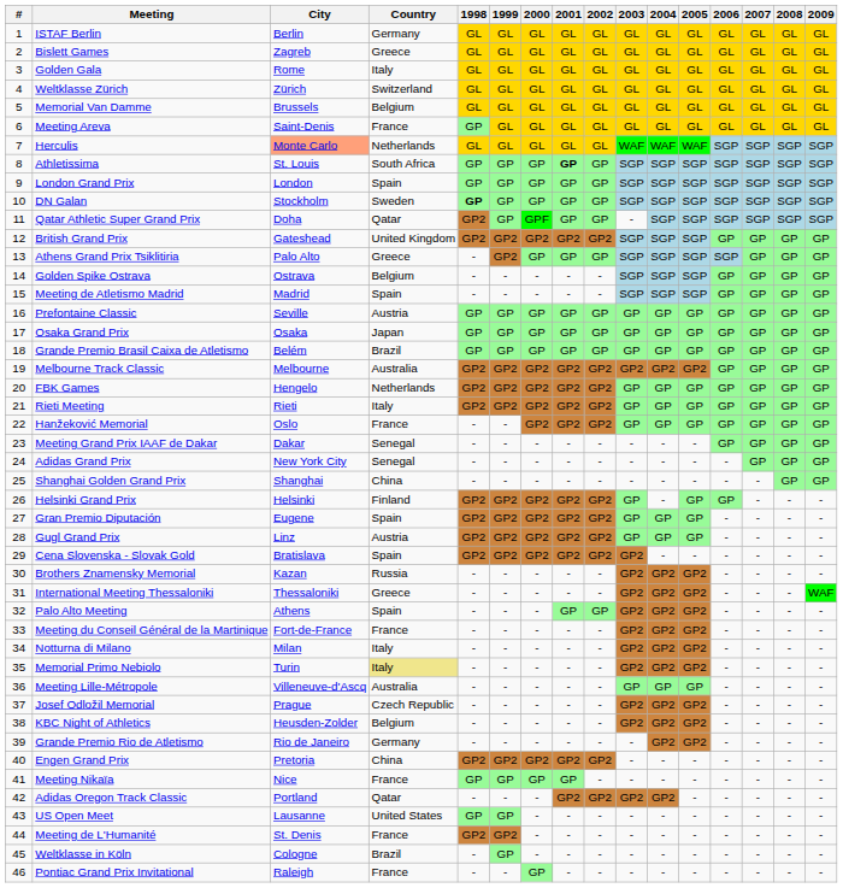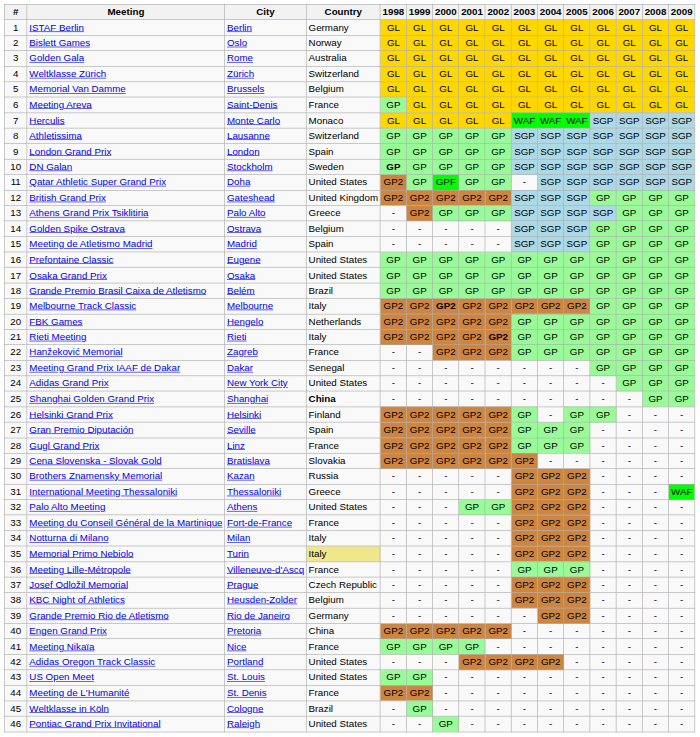 <table class="wikitable sortable" style="text-align:center; float:center;">
 <tr>
 <th width=30px>#</th>
 <th>Meeting</th>
 <th>City</th>
 <th>Country</th>
 <th>1998</th>
 <th>1999</th>
 <th>2000</th>
 <th>2001</th>
 <th>2002</th>
 <th>2003</th>
 <th>2004</th>
 <th>2005</th>
 <th>2006</th>
 <th>2007</th>
 <th>2008</th>
 <th>2009</th>
 </tr>
 <tr>
 <td>1</td>
 <td align=left><a href='#'>ISTAF Berlin</a></td>
 <td align=left><a href='#'>Berlin</a></td>
 <td align=left>Germany</td>
 <td bgcolor=#ffd700>GL</td>
 <td bgcolor=#ffd700>GL</td>
 <td bgcolor=#ffd700>GL</td>
 <td bgcolor=#ffd700>GL</td>
 <td bgcolor=#ffd700>GL</td>
 <td bgcolor=#ffd700>GL</td>
 <td bgcolor=#ffd700>GL</td>
 <td bgcolor=#ffd700>GL</td>
 <td bgcolor=#ffd700>GL</td>
 <td bgcolor=#ffd700>GL</td>
 <td bgcolor=#ffd700>GL</td>
 <td bgcolor=#ffd700>GL</td>
 </tr>
 <tr>
 <td>2</td>
 <td align=left><a href='#'>Bislett Games</a></td>
-<td align=left><a href='#'>Zagreb</a></td>
-<td align=left>Greece</td>
+<td align=left><a href='#'>Oslo</a></td>
+<td align=left>Norway</td>
 <td bgcolor=#ffd700>GL</td>
 <td bgcolor=#ffd700>GL</td>
 <td bgcolor=#ffd700>GL</td>
 <td bgcolor=#ffd700>GL</td>
 <td bgcolor=#ffd700>GL</td>
 <td bgcolor=#ffd700>GL</td>
 <td bgcolor=#ffd700>GL</td>
 <td bgcolor=#ffd700>GL</td>
 <td bgcolor=#ffd700>GL</td>
 <td bgcolor=#ffd700>GL</td>
 <td bgcolor=#ffd700>GL</td>
 <td bgcolor=#ffd700>GL</td>
 </tr>
 <tr>
 <td>3</td>
 <td align=left><a href='#'>Golden Gala</a></td>
 <td align=left><a href='#'>Rome</a></td>
-<td align=left>Italy</td>
+<td align=left>Australia</td>
 <td bgcolor=#ffd700>GL</td>
 <td bgcolor=#ffd700>GL</td>
 <td bgcolor=#ffd700>GL</td>
 <td bgcolor=#ffd700>GL</td>
 <td bgcolor=#ffd700>GL</td>
 <td bgcolor=#ffd700>GL</td>
 <td bgcolor=#ffd700>GL</td>
 <td bgcolor=#ffd700>GL</td>
 <td bgcolor=#ffd700>GL</td>
 <td bgcolor=#ffd700>GL</td>
 <td bgcolor=#ffd700>GL</td>
 <td bgcolor=#ffd700>GL</td>
 </tr>
 <tr>
 <td>4</td>
 <td align=left><a href='#'>Weltklasse Zürich</a></td>
 <td align=left><a href='#'>Zürich</a></td>
 <td align=left>Switzerland</td>
 <td bgcolor=#ffd700>GL</td>
 <td bgcolor=#ffd700>GL</td>
 <td bgcolor=#ffd700>GL</td>
 <td bgcolor=#ffd700>GL</td>
 <td bgcolor=#ffd700>GL</td>
 <td bgcolor=#ffd700>GL</td>
 <td bgcolor=#ffd700>GL</td>
 <td bgcolor=#ffd700>GL</td>
 <td bgcolor=#ffd700>GL</td>
 <td bgcolor=#ffd700>GL</td>
 <td bgcolor=#ffd700>GL</td>
 <td bgcolor=#ffd700>GL</td>
 </tr>
 <tr>
 <td>5</td>
 <td align=left><a href='#'>Memorial Van Damme</a></td>
 <td align=left><a href='#'>Brussels</a></td>
 <td align=left>Belgium</td>
 <td bgcolor=#ffd700>GL</td>
 <td bgcolor=#ffd700>GL</td>
 <td bgcolor=#ffd700>GL</td>
 <td bgcolor=#ffd700>GL</td>
 <td bgcolor=#ffd700>GL</td>
 <td bgcolor=#ffd700>GL</td>
 <td bgcolor=#ffd700>GL</td>
 <td bgcolor=#ffd700>GL</td>
 <td bgcolor=#ffd700>GL</td>
 <td bgcolor=#ffd700>GL</td>
 <td bgcolor=#ffd700>GL</td>
 <td bgcolor=#ffd700>GL</td>
 </tr>
 <tr>
 <td>6</td>
 <td align=left><a href='#'>Meeting Areva</a></td>
 <td align=left><a href='#'>Saint-Denis</a></td>
 <td align=left>France</td>
 <td bgcolor=#98fb98>GP</td>
 <td bgcolor=#ffd700>GL</td>
 <td bgcolor=#ffd700>GL</td>
 <td bgcolor=#ffd700>GL</td>
 <td bgcolor=#ffd700>GL</td>
 <td bgcolor=#ffd700>GL</td>
 <td bgcolor=#ffd700>GL</td>
 <td bgcolor=#ffd700>GL</td>
 <td bgcolor=#ffd700>GL</td>
 <td bgcolor=#ffd700>GL</td>
 <td bgcolor=#ffd700>GL</td>
 <td bgcolor=#ffd700>GL</td>
 </tr>
 <tr>
 <td>7</td>
 <td align=left><a href='#'>Herculis</a></td>
-<td align=left style="background: lightsalmon;"><a href='#'>Monte Carlo</a></td>
-<td align=left>Netherlands</td>
+<td align=left><a href='#'>Monte Carlo</a></td>
+<td align=left>Monaco</td>
 <td bgcolor=#ffd700>GL</td>
 <td bgcolor=#ffd700>GL</td>
 <td bgcolor=#ffd700>GL</td>
 <td bgcolor=#ffd700>GL</td>
 <td bgcolor=#ffd700>GL</td>
 <td bgcolor=lime>WAF</td>
 <td bgcolor=lime>WAF</td>
 <td bgcolor=lime>WAF</td>
 <td bgcolor=#add8e6>SGP</td>
 <td bgcolor=#add8e6>SGP</td>
 <td bgcolor=#add8e6>SGP</td>
 <td bgcolor=#add8e6>SGP</td>
 </tr>
 <tr>
 <td>8</td>
 <td align=left><a href='#'>Athletissima</a></td>
-<td align=left><a href='#'>St. Louis</a></td>
-<td align=left>South Africa</td>
+<td align=left><a href='#'>Lausanne</a></td>
+<td align=left>Switzerland</td>
 <td bgcolor=#98fb98>GP</td>
 <td bgcolor=#98fb98>GP</td>
 <td bgcolor=#98fb98>GP</td>
-<td bgcolor=#98fb98><strong>GP</strong></td>
+<td bgcolor=#98fb98>GP</td>
 <td bgcolor=#98fb98>GP</td>
 <td bgcolor=#add8e6>SGP</td>
 <td bgcolor=#add8e6>SGP</td>
 <td bgcolor=#add8e6>SGP</td>
 <td bgcolor=#add8e6>SGP</td>
 <td bgcolor=#add8e6>SGP</td>
 <td bgcolor=#add8e6>SGP</td>
 <td bgcolor=#add8e6>SGP</td>
 </tr>
 <tr>
 <td>9</td>
 <td align=left><a href='#'>London Grand Prix</a></td>
 <td align=left><a href='#'>London</a></td>
 <td align=left>Spain</td>
 <td bgcolor=#98fb98>GP</td>
 <td bgcolor=#98fb98>GP</td>
 <td bgcolor=#98fb98>GP</td>
 <td bgcolor=#98fb98>GP</td>
 <td bgcolor=#98fb98>GP</td>
 <td bgcolor=#add8e6>SGP</td>
 <td bgcolor=#add8e6>SGP</td>
 <td bgcolor=#add8e6>SGP</td>
 <td bgcolor=#add8e6>SGP</td>
 <td bgcolor=#add8e6>SGP</td>
 <td bgcolor=#add8e6>SGP</td>
 <td bgcolor=#add8e6>SGP</td>
 </tr>
 <tr>
 <td>10</td>
 <td align=left><a href='#'>DN Galan</a></td>
 <td align=left><a href='#'>Stockholm</a></td>
 <td align=left>Sweden</td>
 <td bgcolor=#98fb98><strong>GP</strong></td>
 <td bgcolor=#98fb98>GP</td>
 <td bgcolor=#98fb98>GP</td>
 <td bgcolor=#98fb98>GP</td>
 <td bgcolor=#98fb98>GP</td>
 <td bgcolor=#add8e6>SGP</td>
 <td bgcolor=#add8e6>SGP</td>
 <td bgcolor=#add8e6>SGP</td>
 <td bgcolor=#add8e6>SGP</td>
 <td bgcolor=#add8e6>SGP</td>
 <td bgcolor=#add8e6>SGP</td>
 <td bgcolor=#add8e6>SGP</td>
 </tr>
 <tr>
 <td>11</td>
 <td align=left><a href='#'>Qatar Athletic Super Grand Prix</a></td>
 <td align=left><a href='#'>Doha</a></td>
-<td align=left>Qatar</td>
+<td align=left>United States</td>
 <td bgcolor=peru>GP2</td>
 <td bgcolor=#98fb98>GP</td>
 <td bgcolor=lime>GPF</td>
 <td bgcolor=#98fb98>GP</td>
 <td bgcolor=#98fb98>GP</td>
 <td>-</td>
 <td bgcolor=#add8e6>SGP</td>
 <td bgcolor=#add8e6>SGP</td>
 <td bgcolor=#add8e6>SGP</td>
 <td bgcolor=#add8e6>SGP</td>
 <td bgcolor=#add8e6>SGP</td>
 <td bgcolor=#add8e6>SGP</td>
 </tr>
 <tr>
 <td>12</td>
 <td align=left><a href='#'>British Grand Prix</a></td>
 <td align=left><a href='#'>Gateshead</a></td>
 <td align=left>United Kingdom</td>
 <td bgcolor=peru>GP2</td>
 <td bgcolor=peru>GP2</td>
 <td bgcolor=peru>GP2</td>
 <td bgcolor=peru>GP2</td>
 <td bgcolor=peru>GP2</td>
 <td bgcolor=#add8e6>SGP</td>
 <td bgcolor=#add8e6>SGP</td>
 <td bgcolor=#add8e6>SGP</td>
 <td bgcolor=#98fb98>GP</td>
 <td bgcolor=#98fb98>GP</td>
 <td bgcolor=#98fb98>GP</td>
 <td bgcolor=#98fb98>GP</td>
 </tr>
 <tr>
 <td>13</td>
 <td align=left><a href='#'>Athens Grand Prix Tsiklitiria</a></td>
 <td align=left><a href='#'>Palo Alto</a></td>
 <td align=left>Greece</td>
 <td>-</td>
 <td bgcolor=peru>GP2</td>
 <td bgcolor=#98fb98>GP</td>
 <td bgcolor=#98fb98>GP</td>
 <td bgcolor=#98fb98>GP</td>
 <td bgcolor=#add8e6>SGP</td>
 <td bgcolor=#add8e6>SGP</td>
 <td bgcolor=#add8e6>SGP</td>
 <td bgcolor=#add8e6>SGP</td>
 <td bgcolor=#98fb98>GP</td>
 <td bgcolor=#98fb98>GP</td>
 <td bgcolor=#98fb98>GP</td>
 </tr>
 <tr>
 <td>14</td>
 <td align=left><a href='#'>Golden Spike Ostrava</a></td>
 <td align=left><a href='#'>Ostrava</a></td>
 <td align=left>Belgium</td>
 <td>-</td>
 <td>-</td>
 <td>-</td>
 <td>-</td>
 <td>-</td>
 <td bgcolor=#add8e6>SGP</td>
 <td bgcolor=#add8e6>SGP</td>
 <td bgcolor=#add8e6>SGP</td>
 <td bgcolor=#98fb98>GP</td>
 <td bgcolor=#98fb98>GP</td>
 <td bgcolor=#98fb98>GP</td>
 <td bgcolor=#98fb98>GP</td>
 </tr>
 <tr>
 <td>15</td>
 <td align=left><a href='#'>Meeting de Atletismo Madrid</a></td>
 <td align=left><a href='#'>Madrid</a></td>
 <td align=left>Spain</td>
 <td>-</td>
 <td>-</td>
 <td>-</td>
 <td>-</td>
 <td>-</td>
 <td bgcolor=#add8e6>SGP</td>
 <td bgcolor=#add8e6>SGP</td>
 <td bgcolor=#add8e6>SGP</td>
 <td bgcolor=#98fb98>GP</td>
 <td bgcolor=#98fb98>GP</td>
 <td bgcolor=#98fb98>GP</td>
 <td bgcolor=#98fb98>GP</td>
 </tr>
 <tr>
 <td>16</td>
 <td align=left><a href='#'>Prefontaine Classic</a></td>
-<td align=left><a href='#'>Seville</a></td>
-<td align=left>Austria</td>
+<td align=left><a href='#'>Eugene</a></td>
+<td align=left>United States</td>
 <td bgcolor=#98fb98>GP</td>
 <td bgcolor=#98fb98>GP</td>
 <td bgcolor=#98fb98>GP</td>
 <td bgcolor=#98fb98>GP</td>
 <td bgcolor=#98fb98>GP</td>
 <td bgcolor=#98fb98>GP</td>
 <td bgcolor=#98fb98>GP</td>
 <td bgcolor=#98fb98>GP</td>
 <td bgcolor=#98fb98>GP</td>
 <td bgcolor=#98fb98>GP</td>
 <td bgcolor=#98fb98>GP</td>
 <td bgcolor=#98fb98>GP</td>
 </tr>
 <tr>
 <td>17</td>
 <td align=left><a href='#'>Osaka Grand Prix</a></td>
 <td align=left><a href='#'>Osaka</a></td>
-<td align=left>Japan</td>
+<td align=left>United States</td>
 <td bgcolor=#98fb98>GP</td>
 <td bgcolor=#98fb98>GP</td>
 <td bgcolor=#98fb98>GP</td>
 <td bgcolor=#98fb98>GP</td>
 <td bgcolor=#98fb98>GP</td>
 <td bgcolor=#98fb98>GP</td>
 <td bgcolor=#98fb98>GP</td>
 <td bgcolor=#98fb98>GP</td>
 <td bgcolor=#98fb98>GP</td>
 <td bgcolor=#98fb98>GP</td>
 <td bgcolor=#98fb98>GP</td>
 <td bgcolor=#98fb98>GP</td>
 </tr>
 <tr>
 <td>18</td>
 <td align=left><a href='#'>Grande Premio Brasil Caixa de Atletismo</a></td>
 <td align=left><a href='#'>Belém</a></td>
 <td align=left>Brazil</td>
 <td bgcolor=#98fb98>GP</td>
 <td bgcolor=#98fb98>GP</td>
 <td bgcolor=#98fb98>GP</td>
 <td bgcolor=#98fb98>GP</td>
 <td bgcolor=#98fb98>GP</td>
 <td bgcolor=#98fb98>GP</td>
 <td bgcolor=#98fb98>GP</td>
 <td bgcolor=#98fb98>GP</td>
 <td bgcolor=#98fb98>GP</td>
 <td bgcolor=#98fb98>GP</td>
 <td bgcolor=#98fb98>GP</td>
 <td bgcolor=#98fb98>GP</td>
 </tr>
 <tr>
 <td>19</td>
 <td align=left><a href='#'>Melbourne Track Classic</a></td>
 <td align=left><a href='#'>Melbourne</a></td>
-<td align=left>Australia</td>
+<td align=left>Italy</td>
 <td bgcolor=peru>GP2</td>
 <td bgcolor=peru>GP2</td>
-<td bgcolor=peru>GP2</td>
+<td bgcolor=peru><strong>GP2</strong></td>
 <td bgcolor=peru>GP2</td>
 <td bgcolor=peru>GP2</td>
 <td bgcolor=peru>GP2</td>
 <td bgcolor=peru>GP2</td>
 <td bgcolor=peru>GP2</td>
 <td bgcolor=#98fb98>GP</td>
 <td bgcolor=#98fb98>GP</td>
 <td bgcolor=#98fb98>GP</td>
 <td bgcolor=#98fb98>GP</td>
 </tr>
 <tr>
 <td>20</td>
 <td align=left><a href='#'>FBK Games</a></td>
 <td align=left><a href='#'>Hengelo</a></td>
 <td align=left>Netherlands</td>
 <td bgcolor=peru>GP2</td>
 <td bgcolor=peru>GP2</td>
 <td bgcolor=peru>GP2</td>
 <td bgcolor=peru>GP2</td>
 <td bgcolor=peru>GP2</td>
 <td bgcolor=#98fb98>GP</td>
 <td bgcolor=#98fb98>GP</td>
 <td bgcolor=#98fb98>GP</td>
 <td bgcolor=#98fb98>GP</td>
 <td bgcolor=#98fb98>GP</td>
 <td bgcolor=#98fb98>GP</td>
 <td bgcolor=#98fb98>GP</td>
 </tr>
 <tr>
 <td>21</td>
 <td align=left><a href='#'>Rieti Meeting</a></td>
 <td align=left><a href='#'>Rieti</a></td>
 <td align=left>Italy</td>
 <td bgcolor=peru>GP2</td>
 <td bgcolor=peru>GP2</td>
 <td bgcolor=peru>GP2</td>
 <td bgcolor=peru>GP2</td>
-<td bgcolor=peru>GP2</td>
+<td bgcolor=peru><strong>GP2</strong></td>
 <td bgcolor=#98fb98>GP</td>
 <td bgcolor=#98fb98>GP</td>
 <td bgcolor=#98fb98>GP</td>
 <td bgcolor=#98fb98>GP</td>
 <td bgcolor=#98fb98>GP</td>
 <td bgcolor=#98fb98>GP</td>
 <td bgcolor=#98fb98>GP</td>
 </tr>
 <tr>
 <td>22</td>
 <td align=left><a href='#'>Hanžeković Memorial</a></td>
-<td align=left><a href='#'>Oslo</a></td>
+<td align=left><a href='#'>Zagreb</a></td>
 <td align=left>France</td>
 <td>-</td>
 <td>-</td>
 <td bgcolor=peru>GP2</td>
 <td bgcolor=peru>GP2</td>
 <td bgcolor=peru>GP2</td>
 <td bgcolor=#98fb98>GP</td>
 <td bgcolor=#98fb98>GP</td>
 <td bgcolor=#98fb98>GP</td>
 <td bgcolor=#98fb98>GP</td>
 <td bgcolor=#98fb98>GP</td>
 <td bgcolor=#98fb98>GP</td>
 <td bgcolor=#98fb98>GP</td>
 </tr>
 <tr>
 <td>23</td>
 <td align=left><a href='#'>Meeting Grand Prix IAAF de Dakar</a></td>
 <td align=left><a href='#'>Dakar</a></td>
 <td align=left>Senegal</td>
 <td>-</td>
 <td>-</td>
 <td>-</td>
 <td>-</td>
 <td>-</td>
 <td>-</td>
 <td>-</td>
 <td>-</td>
 <td bgcolor=#98fb98>GP</td>
 <td bgcolor=#98fb98>GP</td>
 <td bgcolor=#98fb98>GP</td>
 <td bgcolor=#98fb98>GP</td>
 </tr>
 <tr>
 <td>24</td>
 <td align=left><a href='#'>Adidas Grand Prix</a></td>
 <td align=left><a href='#'>New York City</a></td>
-<td align=left>Senegal</td>
+<td align=left>United States</td>
 <td>-</td>
 <td>-</td>
 <td>-</td>
 <td>-</td>
 <td>-</td>
 <td>-</td>
 <td>-</td>
 <td>-</td>
 <td>-</td>
 <td bgcolor=#98fb98>GP</td>
 <td bgcolor=#98fb98>GP</td>
 <td bgcolor=#98fb98>GP</td>
 </tr>
 <tr>
 <td>25</td>
 <td align=left><a href='#'>Shanghai Golden Grand Prix</a></td>
 <td align=left><a href='#'>Shanghai</a></td>
-<td align=left>China</td>
+<td align=left><strong>China</strong></td>
 <td>-</td>
 <td>-</td>
 <td>-</td>
 <td>-</td>
 <td>-</td>
 <td>-</td>
 <td>-</td>
 <td ->-</td>
 <td>-</td>
 <td>-</td>
 <td bgcolor=#98fb98>GP</td>
 <td bgcolor=#98fb98>GP</td>
 </tr>
 <tr>
 <td>26</td>
 <td align=left><a href='#'>Helsinki Grand Prix</a></td>
 <td align=left><a href='#'>Helsinki</a></td>
 <td align=left>Finland</td>
 <td bgcolor=peru>GP2</td>
 <td bgcolor=peru>GP2</td>
 <td bgcolor=peru>GP2</td>
 <td bgcolor=peru>GP2</td>
 <td bgcolor=peru>GP2</td>
 <td bgcolor=#98fb98>GP</td>
 <td>-</td>
 <td bgcolor=#98fb98>GP</td>
 <td bgcolor=#98fb98>GP</td>
 <td>-</td>
 <td>-</td>
 <td>-</td>
 </tr>
 <tr>
 <td>27</td>
 <td align=left><a href='#'>Gran Premio Diputación</a></td>
-<td align=left><a href='#'>Eugene</a></td>
+<td align=left><a href='#'>Seville</a></td>
 <td align=left>Spain</td>
 <td bgcolor=peru>GP2</td>
 <td bgcolor=peru>GP2</td>
 <td bgcolor=peru>GP2</td>
 <td bgcolor=peru>GP2</td>
 <td bgcolor=peru>GP2</td>
 <td bgcolor=#98fb98>GP</td>
 <td bgcolor=#98fb98>GP</td>
 <td bgcolor=#98fb98>GP</td>
 <td>-</td>
 <td>-</td>
 <td>-</td>
 <td>-</td>
 </tr>
 <tr>
 <td>28</td>
 <td align=left><a href='#'>Gugl Grand Prix</a></td>
 <td align=left><a href='#'>Linz</a></td>
-<td align=left>Austria</td>
+<td align=left>France</td>
 <td bgcolor=peru>GP2</td>
 <td bgcolor=peru>GP2</td>
 <td bgcolor=peru>GP2</td>
 <td bgcolor=peru>GP2</td>
 <td bgcolor=peru>GP2</td>
 <td bgcolor=#98fb98>GP</td>
 <td bgcolor=#98fb98>GP</td>
 <td bgcolor=#98fb98>GP</td>
 <td>-</td>
 <td>-</td>
 <td>-</td>
 <td>-</td>
 </tr>
 <tr>
 <td>29</td>
 <td align=left><a href='#'>Cena Slovenska - Slovak Gold</a></td>
 <td align=left><a href='#'>Bratislava</a></td>
-<td align=left>Spain</td>
+<td align=left>Slovakia</td>
 <td bgcolor=peru>GP2</td>
 <td bgcolor=peru>GP2</td>
 <td bgcolor=peru>GP2</td>
 <td bgcolor=peru>GP2</td>
 <td bgcolor=peru>GP2</td>
 <td bgcolor=peru>GP2</td>
 <td>-</td>
 <td>-</td>
 <td>-</td>
 <td>-</td>
 <td>-</td>
 <td>-</td>
 </tr>
 <tr>
 <td>30</td>
 <td align=left><a href='#'>Brothers Znamensky Memorial</a></td>
 <td align=left><a href='#'>Kazan</a></td>
 <td align=left>Russia</td>
 <td>-</td>
 <td>-</td>
 <td>-</td>
 <td>-</td>
 <td>-</td>
 <td bgcolor=peru>GP2</td>
 <td bgcolor=peru>GP2</td>
 <td bgcolor=peru>GP2</td>
 <td>-</td>
 <td>-</td>
 <td>-</td>
 <td>-</td>
 </tr>
 <tr>
 <td>31</td>
 <td align=left><a href='#'>International Meeting Thessaloniki</a></td>
 <td align=left><a href='#'>Thessaloniki</a></td>
 <td align=left>Greece</td>
 <td>-</td>
 <td>-</td>
 <td>-</td>
 <td>-</td>
 <td>-</td>
 <td bgcolor=peru>GP2</td>
 <td bgcolor=peru>GP2</td>
 <td bgcolor=peru>GP2</td>
 <td>-</td>
 <td>-</td>
 <td>-</td>
 <td bgcolor=lime>WAF</td>
 </tr>
 <tr>
 <td>32</td>
 <td align=left><a href='#'>Palo Alto Meeting</a></td>
 <td align=left><a href='#'>Athens</a></td>
-<td align=left>Spain</td>
+<td align=left>United States</td>
 <td>-</td>
 <td>-</td>
 <td>-</td>
 <td bgcolor=#98fb98>GP</td>
 <td bgcolor=#98fb98>GP</td>
 <td bgcolor=peru>GP2</td>
 <td bgcolor=peru>GP2</td>
 <td bgcolor=peru>GP2</td>
 <td>-</td>
 <td>-</td>
 <td>-</td>
 <td>-</td>
 </tr>
 <tr>
 <td>33</td>
 <td align=left><a href='#'>Meeting du Conseil Général de la Martinique</a></td>
 <td align=left><a href='#'>Fort-de-France</a></td>
 <td align=left>France</td>
 <td>-</td>
 <td>-</td>
 <td>-</td>
 <td>-</td>
 <td>-</td>
 <td bgcolor=peru>GP2</td>
 <td bgcolor=peru>GP2</td>
 <td bgcolor=peru>GP2</td>
 <td>-</td>
 <td>-</td>
 <td>-</td>
 <td>-</td>
 </tr>
 <tr>
 <td>34</td>
 <td align=left><a href='#'>Notturna di Milano</a></td>
 <td align=left><a href='#'>Milan</a></td>
 <td align=left>Italy</td>
 <td>-</td>
 <td>-</td>
 <td>-</td>
 <td>-</td>
 <td>-</td>
 <td bgcolor=peru>GP2</td>
 <td bgcolor=peru>GP2</td>
 <td bgcolor=peru>GP2</td>
 <td>-</td>
 <td>-</td>
 <td>-</td>
 <td>-</td>
 </tr>
 <tr>
 <td>35</td>
 <td align=left><a href='#'>Memorial Primo Nebiolo</a></td>
 <td align=left><a href='#'>Turin</a></td>
 <td align=left style="background: khaki;">Italy</td>
 <td>-</td>
 <td>-</td>
 <td>-</td>
 <td>-</td>
 <td>-</td>
 <td bgcolor=peru>GP2</td>
 <td bgcolor=peru>GP2</td>
 <td bgcolor=peru>GP2</td>
 <td>-</td>
 <td>-</td>
 <td>-</td>
 <td>-</td>
 </tr>
 <tr>
 <td>36</td>
 <td align=left><a href='#'>Meeting Lille-Métropole</a></td>
 <td align=left><a href='#'>Villeneuve-d'Ascq</a></td>
-<td align=left>Australia</td>
+<td align=left>France</td>
 <td>-</td>
 <td>-</td>
 <td>-</td>
 <td>-</td>
 <td>-</td>
 <td bgcolor=#98fb98>GP</td>
 <td bgcolor=#98fb98>GP</td>
 <td bgcolor=#98fb98>GP</td>
 <td>-</td>
 <td>-</td>
 <td>-</td>
 <td>-</td>
 </tr>
 <tr>
 <td>37</td>
 <td align=left><a href='#'>Josef Odložil Memorial</a></td>
 <td align=left><a href='#'>Prague</a></td>
 <td align=left>Czech Republic</td>
 <td>-</td>
 <td>-</td>
 <td>-</td>
 <td>-</td>
 <td>-</td>
 <td bgcolor=peru>GP2</td>
 <td bgcolor=peru>GP2</td>
 <td bgcolor=peru>GP2</td>
 <td>-</td>
 <td>-</td>
 <td>-</td>
 <td>-</td>
 </tr>
 <tr>
 <td>38</td>
 <td align=left><a href='#'>KBC Night of Athletics</a></td>
 <td align=left><a href='#'>Heusden-Zolder</a></td>
 <td align=left>Belgium</td>
 <td>-</td>
 <td>-</td>
 <td>-</td>
 <td>-</td>
 <td>-</td>
 <td bgcolor=peru>GP2</td>
 <td bgcolor=peru>GP2</td>
 <td bgcolor=peru>GP2</td>
 <td>-</td>
 <td>-</td>
 <td>-</td>
 <td>-</td>
 </tr>
 <tr>
 <td>39</td>
 <td align=left><a href='#'>Grande Premio Rio de Atletismo</a></td>
 <td align=left><a href='#'>Rio de Janeiro</a></td>
 <td align=left>Germany</td>
 <td>-</td>
 <td>-</td>
 <td>-</td>
 <td>-</td>
 <td>-</td>
 <td>-</td>
 <td bgcolor=peru>GP2</td>
 <td bgcolor=peru>GP2</td>
 <td>-</td>
 <td>-</td>
 <td>-</td>
 <td>-</td>
 </tr>
 <tr>
 <td>40</td>
 <td align=left><a href='#'>Engen Grand Prix</a></td>
 <td align=left><a href='#'>Pretoria</a></td>
 <td align=left>China</td>
 <td bgcolor=peru>GP2</td>
 <td bgcolor=peru>GP2</td>
 <td bgcolor=peru>GP2</td>
 <td bgcolor=peru>GP2</td>
 <td bgcolor=peru>GP2</td>
 <td>-</td>
 <td>-</td>
 <td>-</td>
 <td>-</td>
 <td>-</td>
 <td>-</td>
 <td>-</td>
 </tr>
 <tr>
 <td>41</td>
 <td align=left><a href='#'>Meeting Nikaïa</a></td>
 <td align=left><a href='#'>Nice</a></td>
 <td align=left>France</td>
 <td bgcolor=#98fb98>GP</td>
 <td bgcolor=#98fb98>GP</td>
 <td bgcolor=#98fb98>GP</td>
 <td bgcolor=#98fb98>GP</td>
 <td>-</td>
 <td>-</td>
 <td>-</td>
 <td>-</td>
 <td>-</td>
 <td>-</td>
 <td>-</td>
 <td>-</td>
 </tr>
 <tr>
 <td>42</td>
 <td align=left><a href='#'>Adidas Oregon Track Classic</a></td>
 <td align=left><a href='#'>Portland</a></td>
-<td align=left>Qatar</td>
+<td align=left>United States</td>
 <td>-</td>
 <td>-</td>
 <td>-</td>
 <td bgcolor=peru>GP2</td>
 <td bgcolor=peru>GP2</td>
 <td bgcolor=peru>GP2</td>
 <td bgcolor=peru>GP2</td>
 <td>-</td>
 <td>-</td>
 <td>-</td>
 <td>-</td>
 <td>-</td>
 </tr>
 <tr>
 <td>43</td>
 <td align=left><a href='#'>US Open Meet</a></td>
-<td align=left><a href='#'>Lausanne</a></td>
+<td align=left><a href='#'>St. Louis</a></td>
 <td align=left>United States</td>
 <td bgcolor=#98fb98>GP</td>
 <td bgcolor=#98fb98>GP</td>
 <td>-</td>
 <td>-</td>
 <td>-</td>
 <td>-</td>
 <td>-</td>
 <td>-</td>
 <td>-</td>
 <td>-</td>
 <td>-</td>
 <td>-</td>
 </tr>
 <tr>
 <td>44</td>
 <td align=left><a href='#'>Meeting de L'Humanité</a></td>
 <td align=left><a href='#'>St. Denis</a></td>
 <td align=left>France</td>
 <td bgcolor=peru>GP2</td>
 <td bgcolor=peru>GP2</td>
 <td>-</td>
 <td>-</td>
 <td>-</td>
 <td>-</td>
 <td>-</td>
 <td ->-</td>
 <td>-</td>
 <td>-</td>
 <td>-</td>
 <td>-</td>
 </tr>
 <tr>
 <td>45</td>
 <td align=left><a href='#'>Weltklasse in Köln</a></td>
 <td align=left><a href='#'>Cologne</a></td>
 <td align=left>Brazil</td>
 <td>-</td>
 <td bgcolor=#98fb98>GP</td>
 <td>-</td>
 <td>-</td>
 <td>-</td>
 <td>-</td>
 <td>-</td>
 <td>-</td>
 <td>-</td>
 <td>-</td>
 <td>-</td>
 <td>-</td>
 </tr>
 <tr>
 <td>46</td>
 <td align=left><a href='#'>Pontiac Grand Prix Invitational</a></td>
 <td align=left><a href='#'>Raleigh</a></td>
-<td align=left>France</td>
+<td align=left>United States</td>
 <td>-</td>
 <td>-</td>
 <td bgcolor=#98fb98>GP</td>
 <td>-</td>
 <td>-</td>
 <td>-</td>
 <td>-</td>
 <td>-</td>
 <td>-</td>
 <td>-</td>
 <td>-</td>
 <td>-</td>
 </tr>
 </table>
